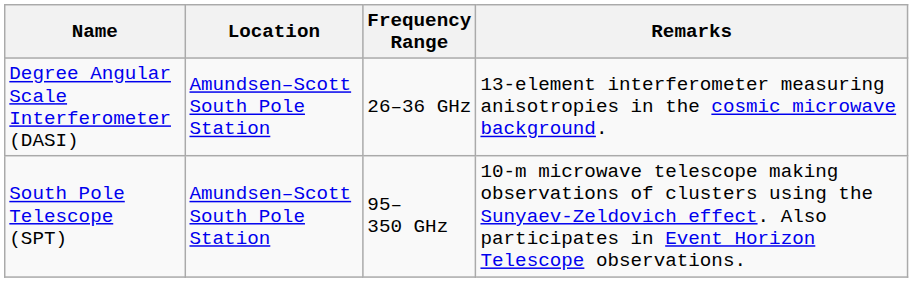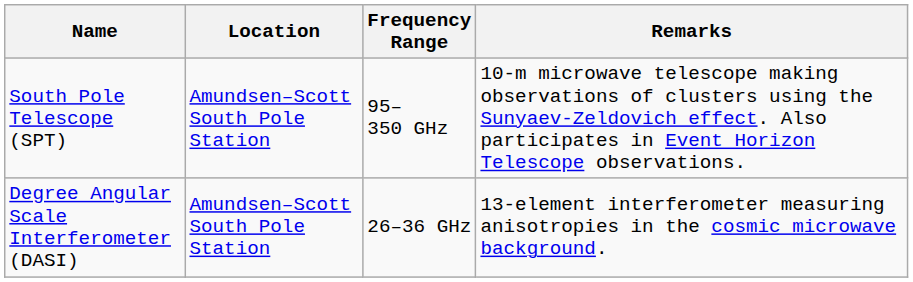 <table class="wikitable">
 <tr>
 <th style="width:20%;">Name</th>
 <th style="width:20%;">Location</th>
 <th style="width:10%;">Frequency Range</th>
 <th style="width:49%;">Remarks</th>
 </tr>
 <tr>
+<td><a href='#'>South Pole Telescope</a> (SPT)</td>
+<td><a href='#'>Amundsen–Scott South Pole Station</a></td>
+<td>95–350 GHz</td>
+<td>10-m microwave telescope making observations of clusters using the <a href='#'>Sunyaev-Zeldovich effect</a>. Also participates in <a href='#'>Event Horizon Telescope</a> observations.</td>
+</tr>
+<tr>
 <td><a href='#'>Degree Angular Scale Interferometer</a> (DASI)</td>
 <td><a href='#'>Amundsen–Scott South Pole Station</a></td>
 <td>26–36 GHz</td>
 <td>13-element interferometer measuring anisotropies in the <a href='#'>cosmic microwave background</a>.</td>
 </tr>
-<tr>
-<td><a href='#'>South Pole Telescope</a> (SPT)</td>
-<td><a href='#'>Amundsen–Scott South Pole Station</a></td>
-<td>95–350 GHz</td>
-<td>10-m microwave telescope making observations of clusters using the <a href='#'>Sunyaev-Zeldovich effect</a>. Also participates in <a href='#'>Event Horizon Telescope</a> observations.</td>
-</tr>
 </table>
